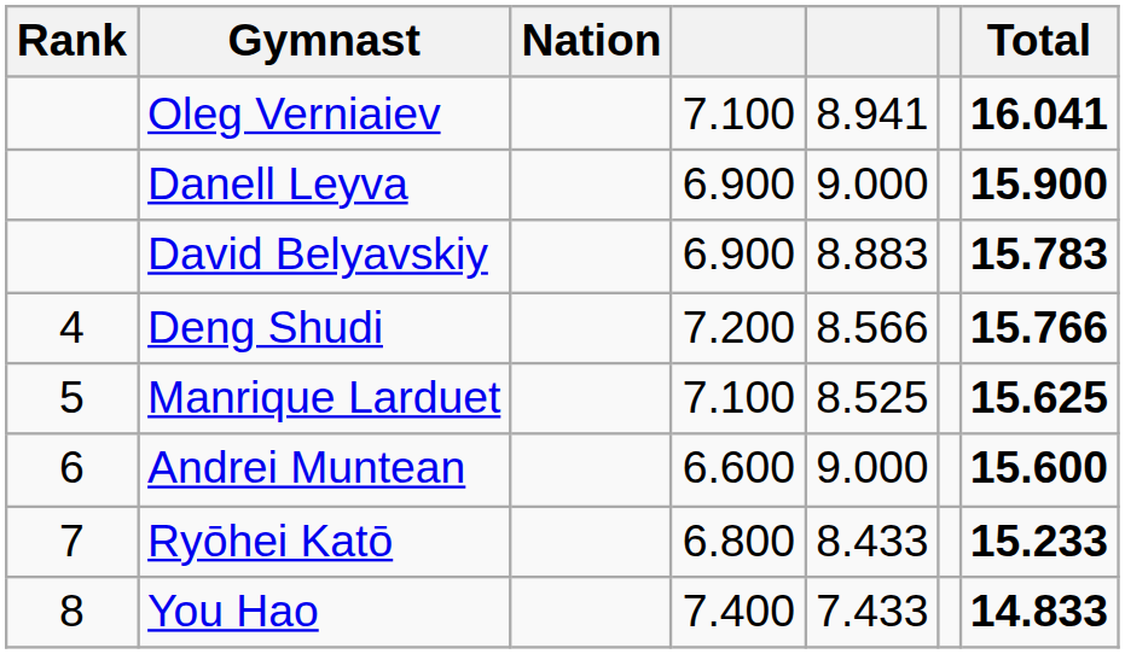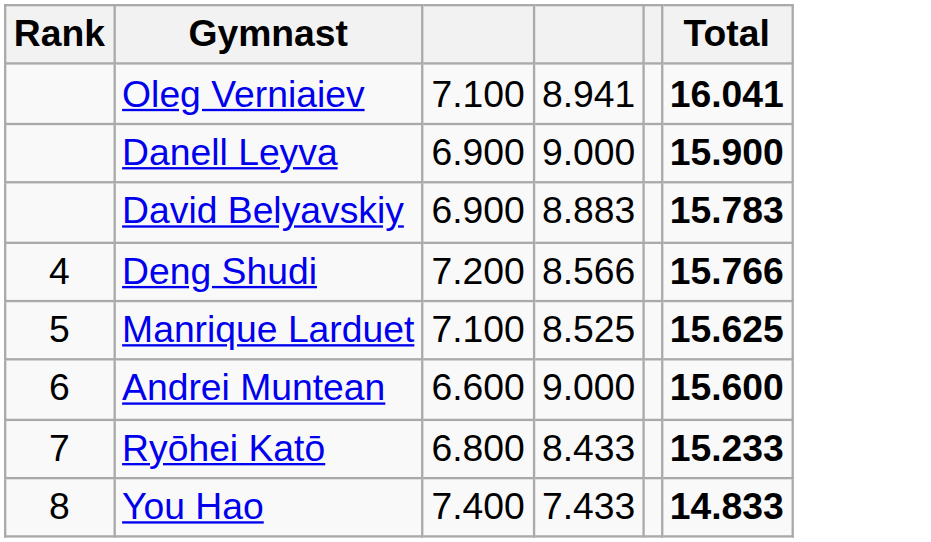 <table class="wikitable sortable" style="text-align:center">
 <tr>
 <th>Rank</th>
 <th>Gymnast</th>
-<th>Nation</th>
 <th></th>
 <th></th>
 <th></th>
 <th>Total</th>
 </tr>
 <tr>
 <td></td>
 <td align=left><a href='#'>Oleg Verniaiev</a></td>
-<td align=left></td>
 <td>7.100</td>
 <td>8.941</td>
 <td></td>
 <td><strong>16.041</strong></td>
 </tr>
 <tr>
 <td></td>
 <td align=left><a href='#'>Danell Leyva</a></td>
-<td align=left></td>
 <td>6.900</td>
 <td>9.000</td>
 <td></td>
 <td><strong>15.900</strong></td>
 </tr>
 <tr>
 <td></td>
 <td align=left><a href='#'>David Belyavskiy</a></td>
-<td align=left></td>
 <td>6.900</td>
 <td>8.883</td>
 <td></td>
 <td><strong>15.783</strong></td>
 </tr>
 <tr>
 <td>4</td>
 <td align=left><a href='#'>Deng Shudi</a></td>
-<td align=left></td>
 <td>7.200</td>
 <td>8.566</td>
 <td></td>
 <td><strong>15.766</strong></td>
 </tr>
 <tr>
 <td>5</td>
 <td align=left><a href='#'>Manrique Larduet</a></td>
-<td align=left></td>
 <td>7.100</td>
 <td>8.525</td>
 <td></td>
 <td><strong>15.625</strong></td>
 </tr>
 <tr>
 <td>6</td>
 <td align=left><a href='#'>Andrei Muntean</a></td>
-<td align=left></td>
 <td>6.600</td>
 <td>9.000</td>
 <td></td>
 <td><strong>15.600</strong></td>
 </tr>
 <tr>
 <td>7</td>
 <td align=left><a href='#'>Ryōhei Katō</a></td>
-<td align=left></td>
 <td>6.800</td>
 <td>8.433</td>
 <td></td>
 <td><strong>15.233</strong></td>
 </tr>
 <tr>
 <td>8</td>
 <td align=left><a href='#'>You Hao</a></td>
-<td align=left></td>
 <td>7.400</td>
 <td>7.433</td>
 <td></td>
 <td><strong>14.833</strong></td>
 </tr>
 </table>
